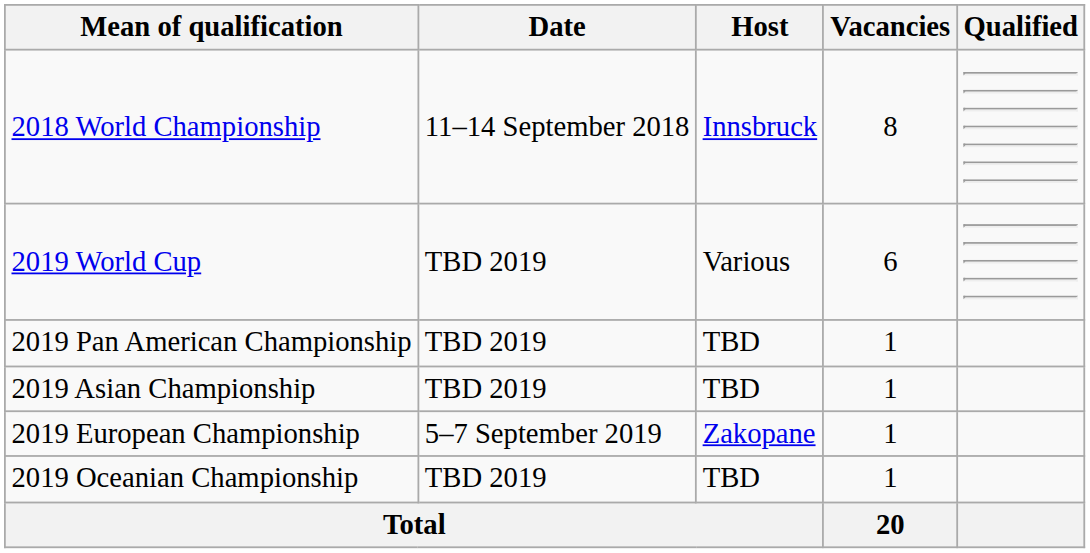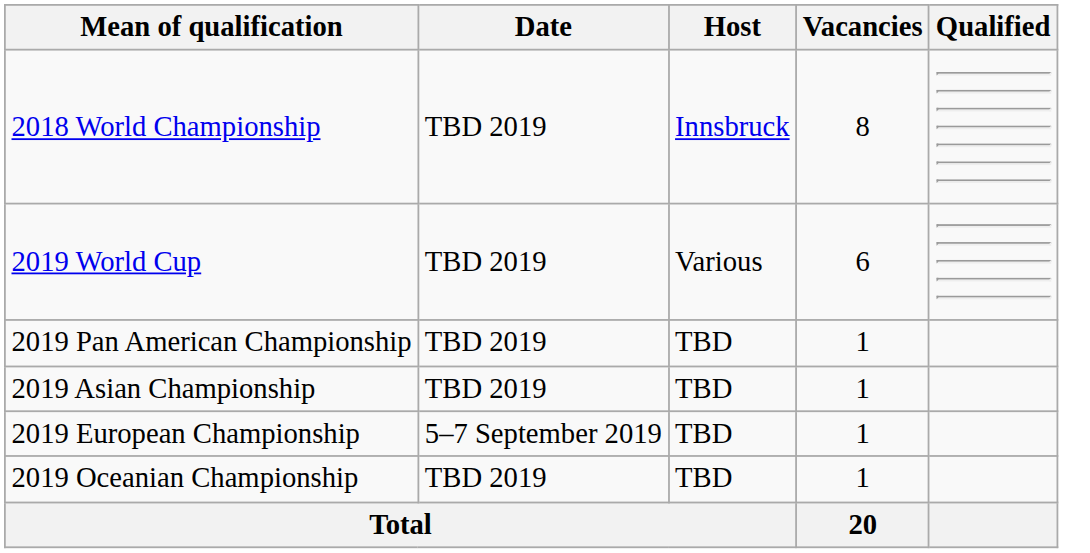 <table class="wikitable">
 <tr>
 <th>Mean of qualification</th>
 <th>Date</th>
 <th>Host</th>
 <th>Vacancies</th>
 <th>Qualified</th>
 </tr>
 <tr>
 <td><a href='#'>2018 World Championship</a></td>
-<td>11–14 September 2018</td>
+<td>TBD 2019</td>
 <td> <a href='#'>Innsbruck</a></td>
 <td style="text-align:center;">8</td>
 <td><hr><hr><hr><hr><hr><hr><hr></td>
 </tr>
 <tr>
 <td><a href='#'>2019 World Cup</a></td>
 <td>TBD 2019</td>
 <td>Various</td>
 <td style="text-align:center;">6</td>
 <td><hr><hr><hr><hr><hr></td>
 </tr>
 <tr>
 <td>2019 Pan American Championship</td>
 <td>TBD 2019</td>
 <td>TBD</td>
 <td style="text-align:center;">1</td>
 <td></td>
 </tr>
 <tr>
 <td>2019 Asian Championship</td>
 <td>TBD 2019</td>
 <td>TBD</td>
 <td style="text-align:center;">1</td>
 <td></td>
 </tr>
 <tr>
 <td>2019 European Championship</td>
 <td>5–7 September 2019</td>
-<td> <a href='#'>Zakopane</a></td>
+<td>TBD</td>
 <td style="text-align:center;">1</td>
 <td></td>
 </tr>
 <tr>
 <td>2019 Oceanian Championship</td>
 <td>TBD 2019</td>
 <td>TBD</td>
 <td style="text-align:center;">1</td>
 <td></td>
 </tr>
 <tr>
 <th colspan="3">Total</th>
 <th>20</th>
 <th></th>
 </tr>
 </table>
